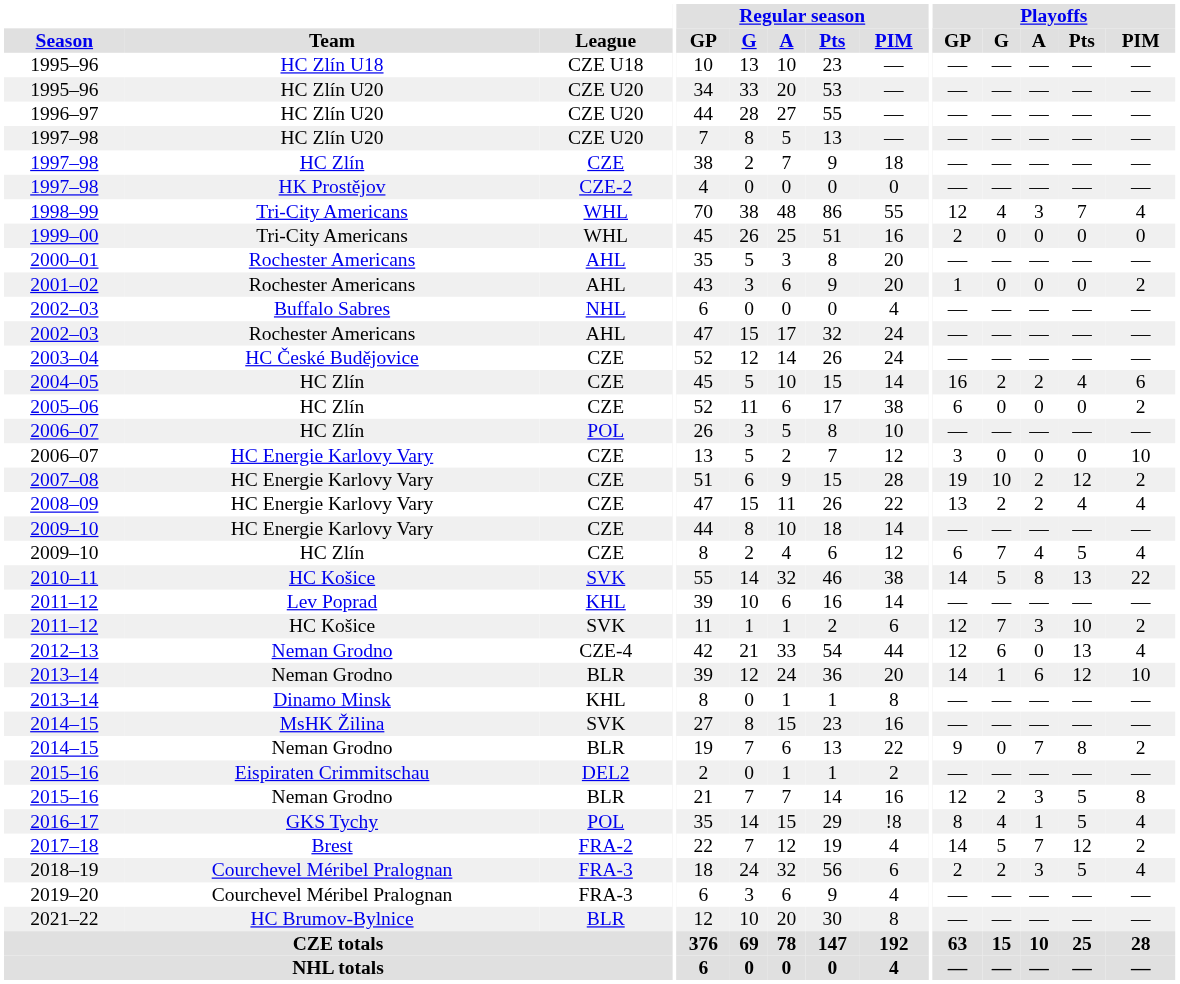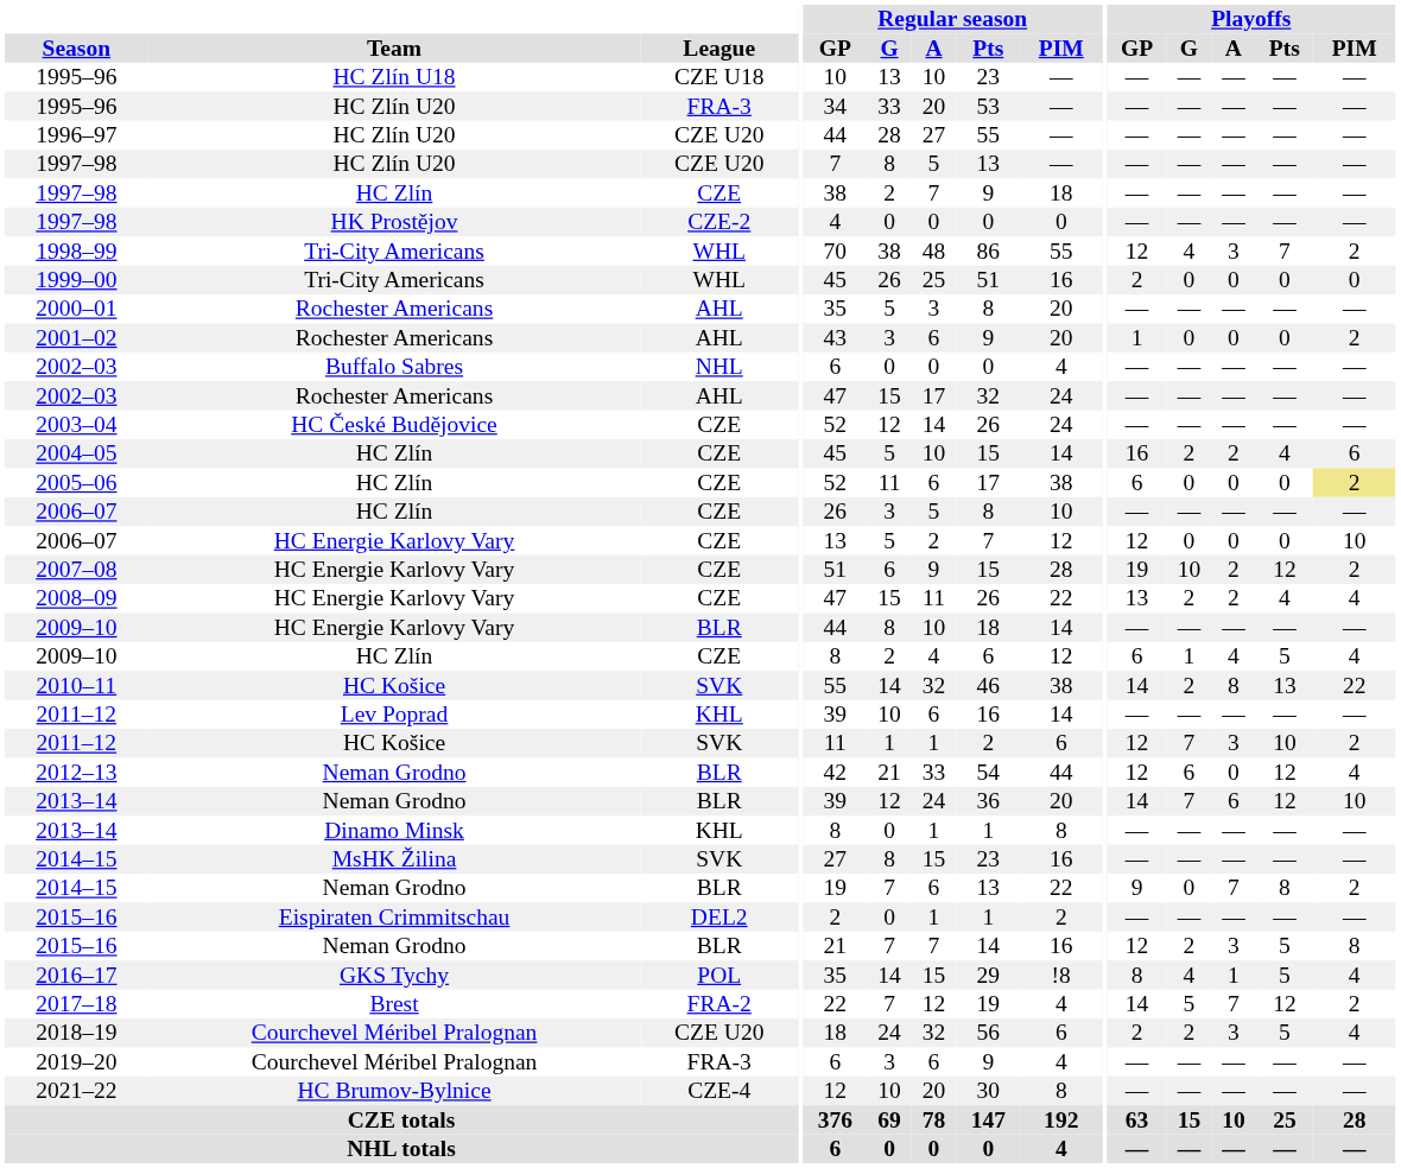 <table border="0" cellpadding="1" cellspacing="0" style="text-align:center; width:60em">
 <tr bgcolor="#e0e0e0">
 <th colspan="3" bgcolor="#ffffff"></th>
 <th rowspan="100" bgcolor="#ffffff"></th>
 <th colspan="5"><a href='#'>Regular season</a></th>
 <th rowspan="100" bgcolor="#ffffff"></th>
 <th colspan="5"><a href='#'>Playoffs</a></th>
 </tr>
 <tr bgcolor="#e0e0e0">
 <th><a href='#'>Season</a></th>
 <th>Team</th>
 <th>League</th>
 <th>GP</th>
 <th><a href='#'>G</a></th>
 <th><a href='#'>A</a></th>
 <th><a href='#'>Pts</a></th>
 <th><a href='#'>PIM</a></th>
 <th>GP</th>
 <th>G</th>
 <th>A</th>
 <th>Pts</th>
 <th>PIM</th>
 </tr>
 <tr>
 <td>1995–96</td>
 <td><a href='#'>HC Zlín U18</a></td>
 <td>CZE U18</td>
 <td>10</td>
 <td>13</td>
 <td>10</td>
 <td>23</td>
 <td>—</td>
 <td>—</td>
 <td>—</td>
 <td>—</td>
 <td>—</td>
 <td>—</td>
 </tr>
 <tr bgcolor="#f0f0f0">
 <td>1995–96</td>
 <td>HC Zlín U20</td>
-<td>CZE U20</td>
+<td><a href='#'>FRA-3</a></td>
 <td>34</td>
 <td>33</td>
 <td>20</td>
 <td>53</td>
 <td>—</td>
 <td>—</td>
 <td>—</td>
 <td>—</td>
 <td>—</td>
 <td>—</td>
 </tr>
 <tr>
 <td>1996–97</td>
 <td>HC Zlín U20</td>
 <td>CZE U20</td>
 <td>44</td>
 <td>28</td>
 <td>27</td>
 <td>55</td>
 <td>—</td>
 <td>—</td>
 <td>—</td>
 <td>—</td>
 <td>—</td>
 <td>—</td>
 </tr>
 <tr bgcolor="#f0f0f0">
 <td>1997–98</td>
 <td>HC Zlín U20</td>
 <td>CZE U20</td>
 <td>7</td>
 <td>8</td>
 <td>5</td>
 <td>13</td>
 <td>—</td>
 <td>—</td>
 <td>—</td>
 <td>—</td>
 <td>—</td>
 <td>—</td>
 </tr>
 <tr>
 <td><a href='#'>1997–98</a></td>
 <td><a href='#'>HC Zlín</a></td>
 <td><a href='#'>CZE</a></td>
 <td>38</td>
 <td>2</td>
 <td>7</td>
 <td>9</td>
 <td>18</td>
 <td>—</td>
 <td>—</td>
 <td>—</td>
 <td>—</td>
 <td>—</td>
 </tr>
 <tr bgcolor="#f0f0f0">
 <td><a href='#'>1997–98</a></td>
 <td><a href='#'>HK Prostějov</a></td>
 <td><a href='#'>CZE-2</a></td>
 <td>4</td>
 <td>0</td>
 <td>0</td>
 <td>0</td>
 <td>0</td>
 <td>—</td>
 <td>—</td>
 <td>—</td>
 <td>—</td>
 <td>—</td>
 </tr>
 <tr>
 <td><a href='#'>1998–99</a></td>
 <td><a href='#'>Tri-City Americans</a></td>
 <td><a href='#'>WHL</a></td>
 <td>70</td>
 <td>38</td>
 <td>48</td>
 <td>86</td>
 <td>55</td>
 <td>12</td>
 <td>4</td>
 <td>3</td>
 <td>7</td>
-<td>4</td>
+<td>2</td>
 </tr>
 <tr bgcolor="#f0f0f0">
 <td><a href='#'>1999–00</a></td>
 <td>Tri-City Americans</td>
 <td>WHL</td>
 <td>45</td>
 <td>26</td>
 <td>25</td>
 <td>51</td>
 <td>16</td>
 <td>2</td>
 <td>0</td>
 <td>0</td>
 <td>0</td>
 <td>0</td>
 </tr>
 <tr>
 <td><a href='#'>2000–01</a></td>
 <td><a href='#'>Rochester Americans</a></td>
 <td><a href='#'>AHL</a></td>
 <td>35</td>
 <td>5</td>
 <td>3</td>
 <td>8</td>
 <td>20</td>
 <td>—</td>
 <td>—</td>
 <td>—</td>
 <td>—</td>
 <td>—</td>
 </tr>
 <tr bgcolor="#f0f0f0">
 <td><a href='#'>2001–02</a></td>
 <td>Rochester Americans</td>
 <td>AHL</td>
 <td>43</td>
 <td>3</td>
 <td>6</td>
 <td>9</td>
 <td>20</td>
 <td>1</td>
 <td>0</td>
 <td>0</td>
 <td>0</td>
 <td>2</td>
 </tr>
 <tr>
 <td><a href='#'>2002–03</a></td>
 <td><a href='#'>Buffalo Sabres</a></td>
 <td><a href='#'>NHL</a></td>
 <td>6</td>
 <td>0</td>
 <td>0</td>
 <td>0</td>
 <td>4</td>
 <td>—</td>
 <td>—</td>
 <td>—</td>
 <td>—</td>
 <td>—</td>
 </tr>
 <tr bgcolor="#f0f0f0">
 <td><a href='#'>2002–03</a></td>
 <td>Rochester Americans</td>
 <td>AHL</td>
 <td>47</td>
 <td>15</td>
 <td>17</td>
 <td>32</td>
 <td>24</td>
 <td>—</td>
 <td>—</td>
 <td>—</td>
 <td>—</td>
 <td>—</td>
 </tr>
 <tr>
 <td><a href='#'>2003–04</a></td>
 <td><a href='#'>HC České Budějovice</a></td>
 <td>CZE</td>
 <td>52</td>
 <td>12</td>
 <td>14</td>
 <td>26</td>
 <td>24</td>
 <td>—</td>
 <td>—</td>
 <td>—</td>
 <td>—</td>
 <td>—</td>
 </tr>
 <tr bgcolor="#f0f0f0">
 <td><a href='#'>2004–05</a></td>
 <td>HC Zlín</td>
 <td>CZE</td>
 <td>45</td>
 <td>5</td>
 <td>10</td>
 <td>15</td>
 <td>14</td>
 <td>16</td>
 <td>2</td>
 <td>2</td>
 <td>4</td>
 <td>6</td>
 </tr>
 <tr>
 <td><a href='#'>2005–06</a></td>
 <td>HC Zlín</td>
 <td>CZE</td>
 <td>52</td>
 <td>11</td>
 <td>6</td>
 <td>17</td>
 <td>38</td>
 <td>6</td>
 <td>0</td>
 <td>0</td>
 <td>0</td>
-<td>2</td>
+<td style="background: khaki;">2</td>
 </tr>
 <tr bgcolor="#f0f0f0">
 <td><a href='#'>2006–07</a></td>
 <td>HC Zlín</td>
-<td><a href='#'>POL</a></td>
+<td>CZE</td>
 <td>26</td>
 <td>3</td>
 <td>5</td>
 <td>8</td>
 <td>10</td>
 <td>—</td>
 <td>—</td>
 <td>—</td>
 <td>—</td>
 <td>—</td>
 </tr>
 <tr>
 <td>2006–07</td>
 <td><a href='#'>HC Energie Karlovy Vary</a></td>
 <td>CZE</td>
 <td>13</td>
 <td>5</td>
 <td>2</td>
 <td>7</td>
 <td>12</td>
-<td>3</td>
+<td>12</td>
 <td>0</td>
 <td>0</td>
 <td>0</td>
 <td>10</td>
 </tr>
 <tr bgcolor="#f0f0f0">
 <td><a href='#'>2007–08</a></td>
 <td>HC Energie Karlovy Vary</td>
 <td>CZE</td>
 <td>51</td>
 <td>6</td>
 <td>9</td>
 <td>15</td>
 <td>28</td>
 <td>19</td>
 <td>10</td>
 <td>2</td>
 <td>12</td>
 <td>2</td>
 </tr>
 <tr>
 <td><a href='#'>2008–09</a></td>
 <td>HC Energie Karlovy Vary</td>
 <td>CZE</td>
 <td>47</td>
 <td>15</td>
 <td>11</td>
 <td>26</td>
 <td>22</td>
 <td>13</td>
 <td>2</td>
 <td>2</td>
 <td>4</td>
 <td>4</td>
 </tr>
 <tr bgcolor="#f0f0f0">
 <td><a href='#'>2009–10</a></td>
 <td>HC Energie Karlovy Vary</td>
-<td>CZE</td>
+<td><a href='#'>BLR</a></td>
 <td>44</td>
 <td>8</td>
 <td>10</td>
 <td>18</td>
 <td>14</td>
 <td>—</td>
 <td>—</td>
 <td>—</td>
 <td>—</td>
 <td>—</td>
 </tr>
 <tr>
 <td>2009–10</td>
 <td>HC Zlín</td>
 <td>CZE</td>
 <td>8</td>
 <td>2</td>
 <td>4</td>
 <td>6</td>
 <td>12</td>
 <td>6</td>
-<td>7</td>
+<td>1</td>
 <td>4</td>
 <td>5</td>
 <td>4</td>
 </tr>
 <tr bgcolor="#f0f0f0">
 <td><a href='#'>2010–11</a></td>
 <td><a href='#'>HC Košice</a></td>
 <td><a href='#'>SVK</a></td>
 <td>55</td>
 <td>14</td>
 <td>32</td>
 <td>46</td>
 <td>38</td>
 <td>14</td>
-<td>5</td>
+<td>2</td>
 <td>8</td>
 <td>13</td>
 <td>22</td>
 </tr>
 <tr>
 <td><a href='#'>2011–12</a></td>
 <td><a href='#'>Lev Poprad</a></td>
 <td><a href='#'>KHL</a></td>
 <td>39</td>
 <td>10</td>
 <td>6</td>
 <td>16</td>
 <td>14</td>
 <td>—</td>
 <td>—</td>
 <td>—</td>
 <td>—</td>
 <td>—</td>
 </tr>
 <tr bgcolor="#f0f0f0">
 <td><a href='#'>2011–12</a></td>
 <td>HC Košice</td>
 <td>SVK</td>
 <td>11</td>
 <td>1</td>
 <td>1</td>
 <td>2</td>
 <td>6</td>
 <td>12</td>
 <td>7</td>
 <td>3</td>
 <td>10</td>
 <td>2</td>
 </tr>
 <tr>
 <td><a href='#'>2012–13</a></td>
 <td><a href='#'>Neman Grodno</a></td>
-<td>CZE-4</td>
+<td><a href='#'>BLR</a></td>
 <td>42</td>
 <td>21</td>
 <td>33</td>
 <td>54</td>
 <td>44</td>
 <td>12</td>
 <td>6</td>
 <td>0</td>
-<td>13</td>
+<td>12</td>
 <td>4</td>
 </tr>
 <tr bgcolor="#f0f0f0">
 <td><a href='#'>2013–14</a></td>
 <td>Neman Grodno</td>
 <td>BLR</td>
 <td>39</td>
 <td>12</td>
 <td>24</td>
 <td>36</td>
 <td>20</td>
 <td>14</td>
-<td>1</td>
+<td>7</td>
 <td>6</td>
 <td>12</td>
 <td>10</td>
 </tr>
 <tr>
 <td><a href='#'>2013–14</a></td>
 <td><a href='#'>Dinamo Minsk</a></td>
 <td>KHL</td>
 <td>8</td>
 <td>0</td>
 <td>1</td>
 <td>1</td>
 <td>8</td>
 <td>—</td>
 <td>—</td>
 <td>—</td>
 <td>—</td>
 <td>—</td>
 </tr>
 <tr bgcolor="#f0f0f0">
 <td><a href='#'>2014–15</a></td>
 <td><a href='#'>MsHK Žilina</a></td>
 <td>SVK</td>
 <td>27</td>
 <td>8</td>
 <td>15</td>
 <td>23</td>
 <td>16</td>
 <td>—</td>
 <td>—</td>
 <td>—</td>
 <td>—</td>
 <td>—</td>
 </tr>
 <tr>
 <td><a href='#'>2014–15</a></td>
 <td>Neman Grodno</td>
 <td>BLR</td>
 <td>19</td>
 <td>7</td>
 <td>6</td>
 <td>13</td>
 <td>22</td>
 <td>9</td>
 <td>0</td>
 <td>7</td>
 <td>8</td>
 <td>2</td>
 </tr>
 <tr bgcolor="#f0f0f0">
 <td><a href='#'>2015–16</a></td>
 <td><a href='#'>Eispiraten Crimmitschau</a></td>
 <td><a href='#'>DEL2</a></td>
 <td>2</td>
 <td>0</td>
 <td>1</td>
 <td>1</td>
 <td>2</td>
 <td>—</td>
 <td>—</td>
 <td>—</td>
 <td>—</td>
 <td>—</td>
 </tr>
 <tr>
 <td><a href='#'>2015–16</a></td>
 <td>Neman Grodno</td>
 <td>BLR</td>
 <td>21</td>
 <td>7</td>
 <td>7</td>
 <td>14</td>
 <td>16</td>
 <td>12</td>
 <td>2</td>
 <td>3</td>
 <td>5</td>
 <td>8</td>
 </tr>
 <tr bgcolor="#f0f0f0">
 <td><a href='#'>2016–17</a></td>
 <td><a href='#'>GKS Tychy</a></td>
 <td><a href='#'>POL</a></td>
 <td>35</td>
 <td>14</td>
 <td>15</td>
 <td>29</td>
 <td>!8</td>
 <td>8</td>
 <td>4</td>
 <td>1</td>
 <td>5</td>
 <td>4</td>
 </tr>
 <tr>
 <td><a href='#'>2017–18</a></td>
 <td><a href='#'>Brest</a></td>
 <td><a href='#'>FRA-2</a></td>
 <td>22</td>
 <td>7</td>
 <td>12</td>
 <td>19</td>
 <td>4</td>
 <td>14</td>
 <td>5</td>
 <td>7</td>
 <td>12</td>
 <td>2</td>
 </tr>
 <tr bgcolor="#f0f0f0">
 <td>2018–19</td>
 <td><a href='#'>Courchevel Méribel Pralognan</a></td>
-<td><a href='#'>FRA-3</a></td>
+<td>CZE U20</td>
 <td>18</td>
 <td>24</td>
 <td>32</td>
 <td>56</td>
 <td>6</td>
 <td>2</td>
 <td>2</td>
 <td>3</td>
 <td>5</td>
 <td>4</td>
 </tr>
 <tr>
 <td>2019–20</td>
 <td>Courchevel Méribel Pralognan</td>
 <td>FRA-3</td>
 <td>6</td>
 <td>3</td>
 <td>6</td>
 <td>9</td>
 <td>4</td>
 <td>—</td>
 <td>—</td>
 <td>—</td>
 <td>—</td>
 <td>—</td>
 </tr>
 <tr bgcolor="#f0f0f0">
 <td>2021–22</td>
 <td><a href='#'>HC Brumov-Bylnice</a></td>
-<td><a href='#'>BLR</a></td>
+<td>CZE-4</td>
 <td>12</td>
 <td>10</td>
 <td>20</td>
 <td>30</td>
 <td>8</td>
 <td>—</td>
 <td>—</td>
 <td>—</td>
 <td>—</td>
 <td>—</td>
 </tr>
 <tr bgcolor="#e0e0e0">
 <th colspan="3">CZE totals</th>
 <th>376</th>
 <th>69</th>
 <th>78</th>
 <th>147</th>
 <th>192</th>
 <th>63</th>
 <th>15</th>
 <th>10</th>
 <th>25</th>
 <th>28</th>
 </tr>
 <tr bgcolor="#e0e0e0">
 <th colspan="3">NHL totals</th>
 <th>6</th>
 <th>0</th>
 <th>0</th>
 <th>0</th>
 <th>4</th>
 <th>—</th>
 <th>—</th>
 <th>—</th>
 <th>—</th>
 <th>—</th>
 </tr>
 </table>
